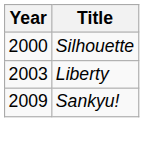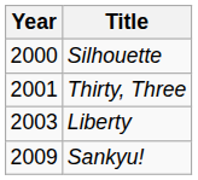 <table class="wikitable">
 <tr>
 <th>Year</th>
 <th>Title</th>
 </tr>
 <tr>
 <td>2000</td>
 <td><em>Silhouette</em></td>
 </tr>
 <tr>
+<td>2001</td>
+<td><em>Thirty, Three</em></td>
+</tr>
+<tr>
 <td>2003</td>
 <td><em>Liberty</em></td>
 </tr>
 <tr>
 <td>2009</td>
 <td><em>Sankyu!</em></td>
 </tr>
 </table>
